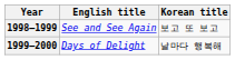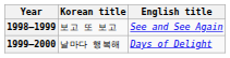 <table class="wikitable sortable plainrowheaders">
 <tr>
 <th scope="col">Year</th>
+<th scope="col">Korean title</th>
 <th scope="col">English title</th>
-<th scope="col">Korean title</th>
 </tr>
 <tr>
 <th scope="row">1998–1999</th>
+<td>보고 또 보고</td>
 <td><em><a href='#'>See and See Again</a></em></td>
-<td>보고 또 보고</td>
 </tr>
 <tr>
 <th scope="row">1999–2000</th>
+<td>날마다 행복해</td>
 <td><em><a href='#'>Days of Delight</a></em></td>
-<td>날마다 행복해</td>
 </tr>
 </table>
